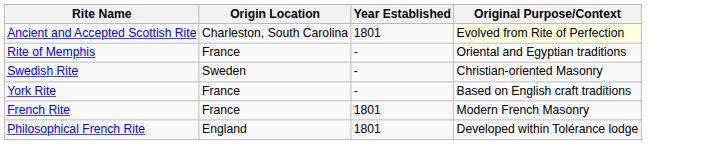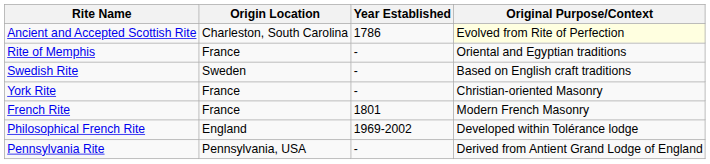 <table class="wikitable sortable">
 <tr>
 <th>Rite Name</th>
 <th>Origin Location</th>
 <th>Year Established</th>
 <th>Original Purpose/Context</th>
 </tr>
 <tr>
 <td><a href='#'>Ancient and Accepted Scottish Rite</a></td>
 <td>Charleston, South Carolina</td>
-<td>1801</td>
+<td>1786</td>
 <td style="background: lightyellow;">Evolved from Rite of Perfection</td>
 </tr>
 <tr>
 <td><a href='#'>Rite of Memphis</a></td>
 <td>France</td>
 <td>-</td>
 <td>Oriental and Egyptian traditions</td>
 </tr>
 <tr>
 <td><a href='#'>Swedish Rite</a></td>
 <td>Sweden</td>
 <td>-</td>
-<td>Christian-oriented Masonry</td>
+<td>Based on English craft traditions</td>
 </tr>
 <tr>
 <td><a href='#'>York Rite</a></td>
 <td>France</td>
 <td>-</td>
-<td>Based on English craft traditions</td>
+<td>Christian-oriented Masonry</td>
 </tr>
 <tr>
 <td><a href='#'>French Rite</a></td>
 <td>France</td>
 <td>1801</td>
 <td>Modern French Masonry</td>
 </tr>
 <tr>
 <td><a href='#'>Philosophical French Rite</a></td>
 <td>England</td>
-<td>1801</td>
+<td>1969-2002</td>
 <td>Developed within Tolérance lodge</td>
 </tr>
+<tr>
+<td><a href='#'>Pennsylvania Rite</a></td>
+<td>Pennsylvania, USA</td>
+<td>-</td>
+<td>Derived from Antient Grand Lodge of England</td>
+</tr>
 </table>
